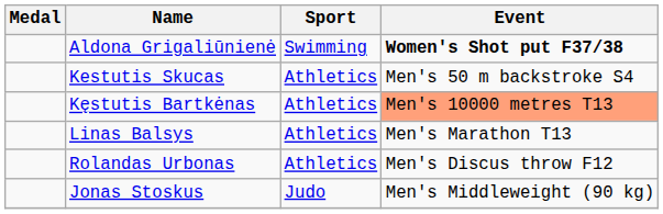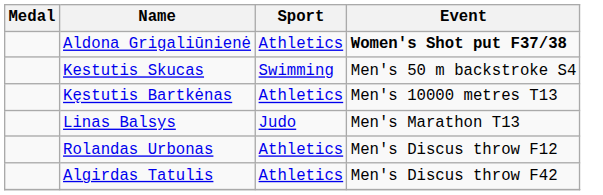 <table class="wikitable sortable" style="font-size:90%">
 <tr>
 <th>Medal</th>
 <th>Name</th>
 <th>Sport</th>
 <th>Event</th>
 </tr>
 <tr>
 <td></td>
 <td><a href='#'>Aldona Grigaliūnienė</a></td>
-<td><a href='#'>Swimming</a></td>
+<td><a href='#'>Athletics</a></td>
 <td><strong>Women's Shot put F37/38</strong></td>
 </tr>
 <tr>
 <td></td>
 <td><a href='#'>Kestutis Skucas</a></td>
-<td><a href='#'>Athletics</a></td>
+<td><a href='#'>Swimming</a></td>
 <td>Men's 50 m backstroke S4</td>
 </tr>
 <tr>
 <td></td>
 <td><a href='#'>Kęstutis Bartkėnas</a></td>
 <td><a href='#'>Athletics</a></td>
-<td style="background: lightsalmon;">Men's 10000 metres T13</td>
+<td>Men's 10000 metres T13</td>
 </tr>
 <tr>
 <td></td>
 <td><a href='#'>Linas Balsys</a></td>
-<td><a href='#'>Athletics</a></td>
+<td><a href='#'>Judo</a></td>
 <td>Men's Marathon T13</td>
 </tr>
 <tr>
 <td></td>
 <td><a href='#'>Rolandas Urbonas</a></td>
 <td><a href='#'>Athletics</a></td>
 <td>Men's Discus throw F12</td>
 </tr>
 <tr>
 <td></td>
-<td><a href='#'>Jonas Stoskus</a></td>
-<td><a href='#'>Judo</a></td>
-<td>Men's Middleweight (90 kg)</td>
+<td><a href='#'>Algirdas Tatulis</a></td>
+<td><a href='#'>Athletics</a></td>
+<td>Men's Discus throw F42</td>
 </tr>
 <tr>
 </tr>
 </table>
